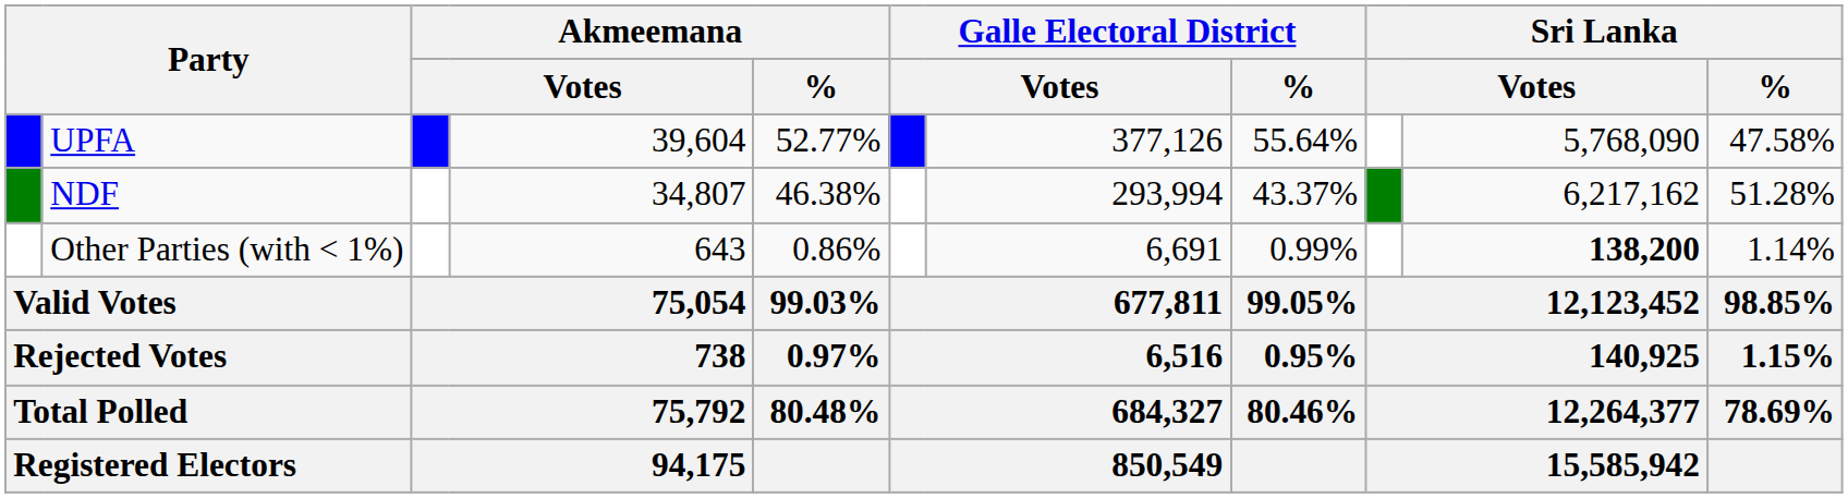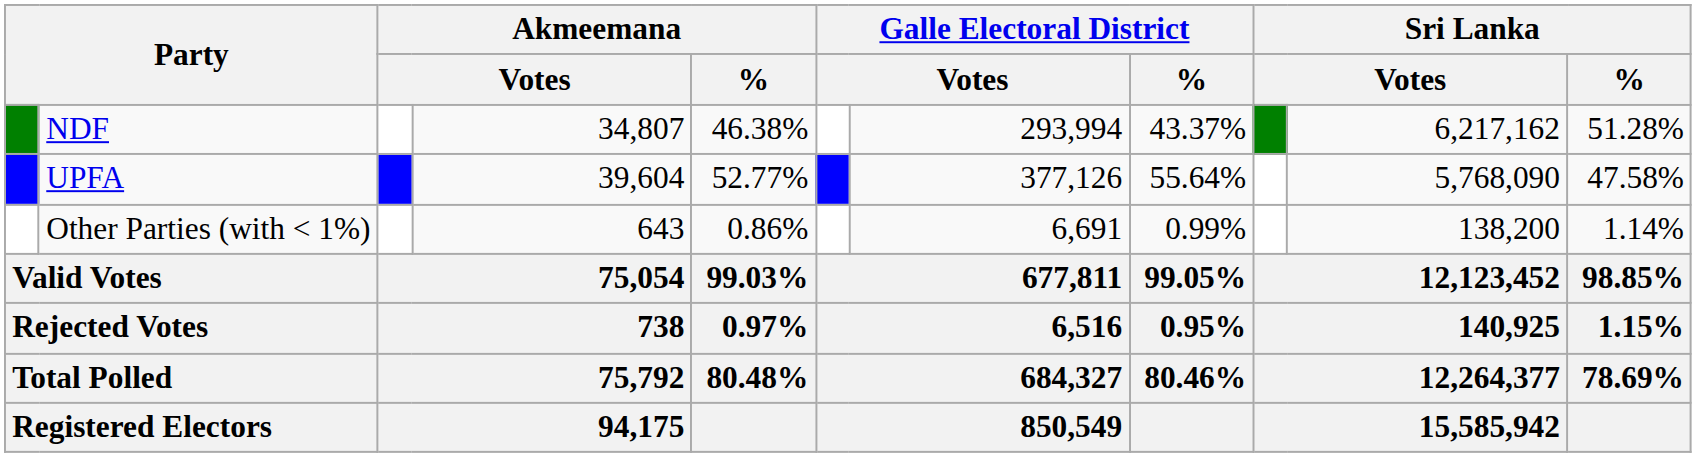 <table class="wikitable">
 <tr>
 <th colspan="2" width="144px"rowspan="2">Party</th>
 <th colspan="3" width="216px">Akmeemana</th>
 <th colspan="3" width="216px"><a href='#'>Galle Electoral District</a></th>
 <th colspan="3" width="216px">Sri Lanka</th>
 </tr>
 <tr>
 <th colspan="2" width="144px">Votes</th>
 <th>%</th>
 <th colspan="2" width="144px">Votes</th>
 <th>%</th>
 <th colspan="2" width="144px">Votes</th>
 <th>%</th>
 </tr>
 <tr>
+<td style="background-color:green;" width="10px"></td>
+<td style="text-align:left;"><a href='#'>NDF</a></td>
+<td style="background-color:white;" width="10px"></td>
+<td style="text-align:right;">34,807</td>
+<td style="text-align:right;">46.38%</td>
+<td style="background-color:white;" width="10px"></td>
+<td style="text-align:right;">293,994</td>
+<td style="text-align:right;">43.37%</td>
+<td style="background-color:green;" width="10px"></td>
+<td style="text-align:right;">6,217,162</td>
+<td style="text-align:right;">51.28%</td>
+</tr>
+<tr>
 <td style="background-color:blue;" width="10px"></td>
 <td style="text-align:left;"><a href='#'>UPFA</a></td>
 <td style="background-color:blue;" width="10px"></td>
 <td style="text-align:right;">39,604</td>
 <td style="text-align:right;">52.77%</td>
 <td style="background-color:blue;" width="10px"></td>
 <td style="text-align:right;">377,126</td>
 <td style="text-align:right;">55.64%</td>
 <td style="background-color:white;" width="10px"></td>
 <td style="text-align:right;">5,768,090</td>
 <td style="text-align:right;">47.58%</td>
 </tr>
 <tr>
-<td style="background-color:green;" width="10px"></td>
-<td style="text-align:left;"><a href='#'>NDF</a></td>
-<td style="background-color:white;" width="10px"></td>
-<td style="text-align:right;">34,807</td>
-<td style="text-align:right;">46.38%</td>
-<td style="background-color:white;" width="10px"></td>
-<td style="text-align:right;">293,994</td>
-<td style="text-align:right;">43.37%</td>
-<td style="background-color:green;" width="10px"></td>
-<td style="text-align:right;">6,217,162</td>
-<td style="text-align:right;">51.28%</td>
-</tr>
-<tr>
 <td style="background-color:white;" width="10px"></td>
 <td style="text-align:left;">Other Parties (with < 1%)</td>
 <td style="background-color:white;" width="10px"></td>
 <td style="text-align:right;">643</td>
 <td style="text-align:right;">0.86%</td>
 <td style="background-color:white;" width="10px"></td>
 <td style="text-align:right;">6,691</td>
 <td style="text-align:right;">0.99%</td>
 <td style="background-color:white;" width="10px"></td>
-<td style="text-align:right;"><strong>138,200</strong></td>
+<td style="text-align:right;">138,200</td>
 <td style="text-align:right;">1.14%</td>
 </tr>
 <tr>
 <th colspan="2" width="144px"style="text-align:left;">Valid Votes</th>
 <th style="text-align:right;"colspan="2" width="144px">75,054</th>
 <th style="text-align:right;">99.03%</th>
 <th style="text-align:right;"colspan="2" width="144px">677,811</th>
 <th style="text-align:right;">99.05%</th>
 <th style="text-align:right;"colspan="2" width="144px">12,123,452</th>
 <th style="text-align:right;">98.85%</th>
 </tr>
 <tr>
 <th colspan="2" width="144px"style="text-align:left;">Rejected Votes</th>
 <th style="text-align:right;"colspan="2" width="144px">738</th>
 <th style="text-align:right;">0.97%</th>
 <th style="text-align:right;"colspan="2" width="144px">6,516</th>
 <th style="text-align:right;">0.95%</th>
 <th style="text-align:right;"colspan="2" width="144px">140,925</th>
 <th style="text-align:right;">1.15%</th>
 </tr>
 <tr>
 <th colspan="2" width="144px"style="text-align:left;">Total Polled</th>
 <th style="text-align:right;"colspan="2" width="144px">75,792</th>
 <th style="text-align:right;">80.48%</th>
 <th style="text-align:right;"colspan="2" width="144px">684,327</th>
 <th style="text-align:right;">80.46%</th>
 <th style="text-align:right;"colspan="2" width="144px">12,264,377</th>
 <th style="text-align:right;">78.69%</th>
 </tr>
 <tr>
 <th colspan="2" width="144px"style="text-align:left;">Registered Electors</th>
 <th style="text-align:right;"colspan="2" width="144px">94,175</th>
 <th></th>
 <th style="text-align:right;"colspan="2" width="144px">850,549</th>
 <th></th>
 <th style="text-align:right;"colspan="2" width="144px">15,585,942</th>
 <th></th>
 </tr>
 </table>
